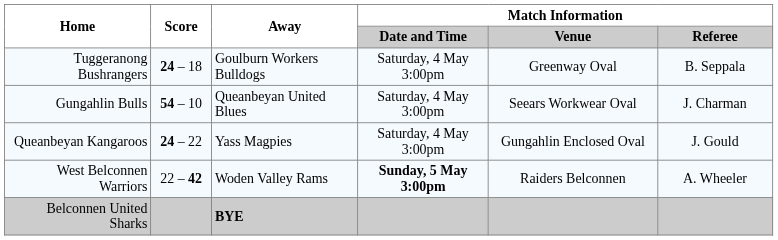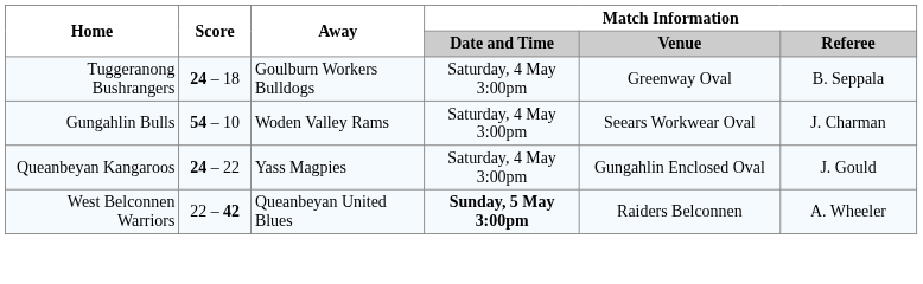 <table border="1" cellpadding="3" cellspacing="0" width="100%" style="border-collapse:collapse;  text-align:center;">
 <tr>
 <th rowspan="2" width="19%">Home</th>
 <th rowspan="2" width="8%">Score</th>
 <th rowspan="2" width="19%">Away</th>
 <th colspan="3">Match Information</th>
 </tr>
 <tr bgcolor="#CCCCCC">
 <th width="17%">Date and Time</th>
 <th width="22%">Venue</th>
 <th width="50%">Referee</th>
 </tr>
 <tr style="text-align:center; background:#f5faff;">
 <td align="right">Tuggeranong Bushrangers </td>
 <td><strong>24</strong> – 18</td>
 <td align="left"><strong></strong> Goulburn Workers Bulldogs</td>
 <td>Saturday, 4 May 3:00pm</td>
 <td>Greenway Oval</td>
 <td>B. Seppala</td>
 </tr>
 <tr style="text-align:center; background:#f5faff;">
 <td align="right">Gungahlin Bulls </td>
 <td><strong>54</strong> – 10</td>
-<td align="left"> Queanbeyan United Blues</td>
+<td align="left"> Woden Valley Rams</td>
 <td>Saturday, 4 May 3:00pm</td>
 <td>Seears Workwear Oval</td>
 <td>J. Charman</td>
 </tr>
 <tr style="text-align:center; background:#f5faff;">
 <td align="right">Queanbeyan Kangaroos </td>
 <td><strong>24</strong> – 22</td>
 <td align="left"> Yass Magpies</td>
 <td>Saturday, 4 May 3:00pm</td>
 <td>Gungahlin Enclosed Oval</td>
 <td>J. Gould</td>
 </tr>
 <tr style="text-align:center; background:#f5faff;">
 <td align="right">West Belconnen Warriors </td>
 <td>22 – <strong>42</strong></td>
-<td align="left"> Woden Valley Rams</td>
+<td align="left"> Queanbeyan United Blues</td>
 <td><strong>Sunday, 5 May 3:00pm</strong></td>
 <td>Raiders Belconnen</td>
 <td>A. Wheeler</td>
 </tr>
-<tr style="text-align:center; background:#CCCCCC;">
-<td align="right">Belconnen United Sharks </td>
-<td></td>
-<td align="left"><strong>BYE</strong></td>
-<td></td>
-<td></td>
-<td></td>
-</tr>
 </table>
